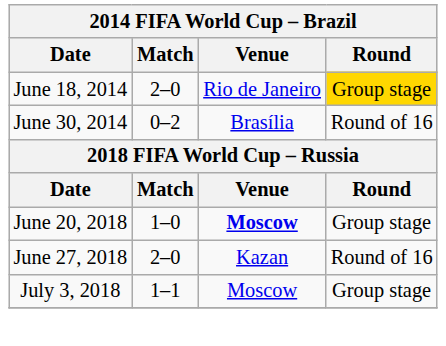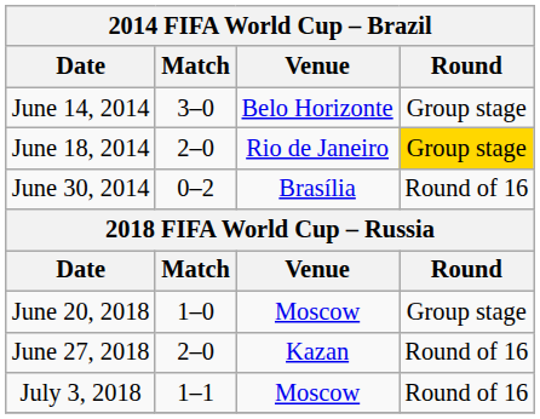 <table class="wikitable" style="margin:1em auto 1em auto; text-align:center; font-size:85%;">
 <tr>
 <th colspan="4">2014 FIFA World Cup – Brazil</th>
 </tr>
 <tr>
 <th>Date</th>
 <th>Match</th>
 <th>Venue</th>
 <th>Round</th>
+</tr>
+<tr>
+<td>June 14, 2014</td>
+<td> 3–0 </td>
+<td><a href='#'>Belo Horizonte</a></td>
+<td>Group stage</td>
 </tr>
 <tr>
 <td>June 18, 2014</td>
 <td> 2–0 </td>
 <td><a href='#'>Rio de Janeiro</a></td>
 <td style="background: gold;">Group stage</td>
 </tr>
 <tr>
 <td>June 30, 2014</td>
 <td> 0–2 </td>
 <td><a href='#'>Brasília</a></td>
 <td>Round of 16</td>
 </tr>
 <tr>
 <th colspan="4">2018 FIFA World Cup – Russia</th>
 </tr>
 <tr>
 <th>Date</th>
 <th>Match</th>
 <th>Venue</th>
 <th>Round</th>
 </tr>
 <tr>
 <td>June 20, 2018</td>
 <td> 1–0 </td>
-<td><strong><a href='#'>Moscow</a></strong></td>
+<td><a href='#'>Moscow</a></td>
 <td>Group stage</td>
 </tr>
 <tr>
 <td>June 27, 2018</td>
 <td> 2–0 </td>
 <td><a href='#'>Kazan</a></td>
 <td>Round of 16</td>
 </tr>
 <tr>
 <td>July 3, 2018</td>
 <td> 1–1 </td>
 <td><a href='#'>Moscow</a></td>
-<td>Group stage</td>
+<td>Round of 16</td>
 </tr>
 <tr>
 </tr>
 </table>
